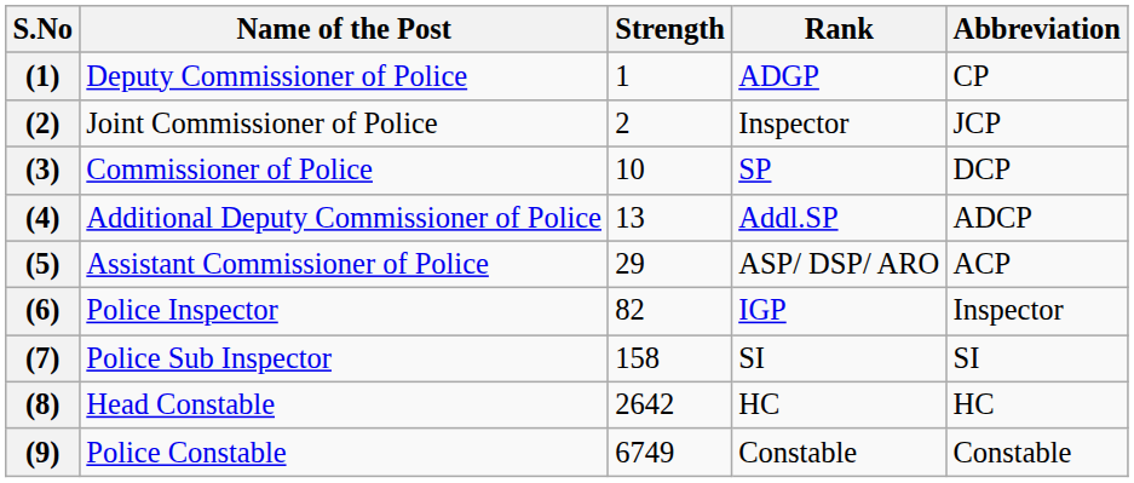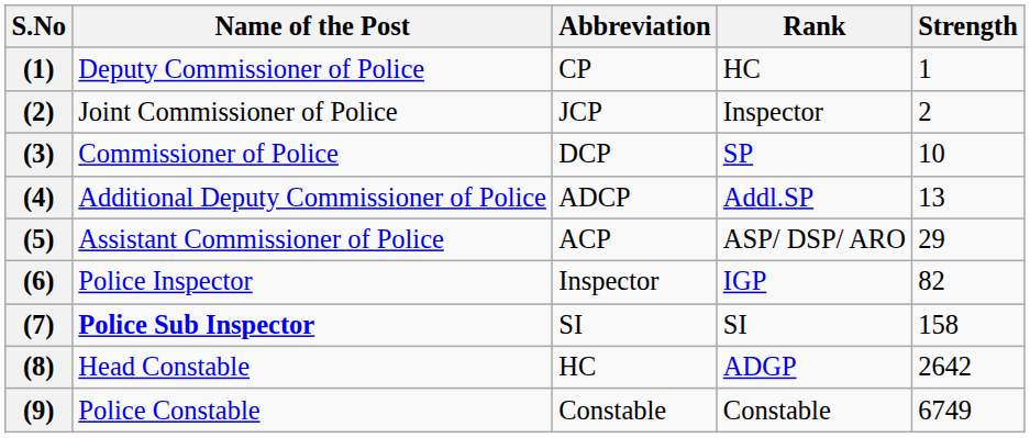 <table class="wikitable sortable">
 <tr>
 <th>S.No</th>
 <th>Name of the Post</th>
+<th>Abbreviation</th>
+<th>Rank</th>
 <th>Strength</th>
-<th>Rank</th>
-<th>Abbreviation</th>
 </tr>
 <tr>
 <th>(1)</th>
 <td><a href='#'>Deputy Commissioner of Police</a></td>
+<td>CP</td>
+<td>HC</td>
 <td>1</td>
-<td><a href='#'>ADGP</a></td>
-<td>CP</td>
 </tr>
 <tr>
 <th>(2)</th>
 <td>Joint Commissioner of Police</td>
+<td>JCP</td>
+<td>Inspector</td>
 <td>2</td>
-<td>Inspector</td>
-<td>JCP</td>
 </tr>
 <tr>
 <th>(3)</th>
 <td><a href='#'>Commissioner of Police</a></td>
+<td>DCP</td>
+<td><a href='#'>SP</a></td>
 <td>10</td>
-<td><a href='#'>SP</a></td>
-<td>DCP</td>
 </tr>
 <tr>
 <th>(4)</th>
 <td><a href='#'>Additional Deputy Commissioner of Police</a></td>
+<td>ADCP</td>
+<td><a href='#'>Addl.SP</a></td>
 <td>13</td>
-<td><a href='#'>Addl.SP</a></td>
-<td>ADCP</td>
 </tr>
 <tr>
 <th>(5)</th>
 <td><a href='#'>Assistant Commissioner of Police</a></td>
+<td>ACP</td>
+<td>ASP/ DSP/ ARO</td>
 <td>29</td>
-<td>ASP/ DSP/ ARO</td>
-<td>ACP</td>
 </tr>
 <tr>
 <th>(6)</th>
 <td><a href='#'>Police Inspector</a></td>
+<td>Inspector</td>
+<td><a href='#'>IGP</a></td>
 <td>82</td>
-<td><a href='#'>IGP</a></td>
-<td>Inspector</td>
 </tr>
 <tr>
 <th>(7)</th>
-<td><a href='#'>Police Sub Inspector</a></td>
-<td>158</td>
+<td><strong><a href='#'>Police Sub Inspector</a></strong></td>
 <td>SI</td>
 <td>SI</td>
+<td>158</td>
 </tr>
 <tr>
 <th>(8)</th>
 <td><a href='#'>Head Constable</a></td>
+<td>HC</td>
+<td><a href='#'>ADGP</a></td>
 <td>2642</td>
-<td>HC</td>
-<td>HC</td>
 </tr>
 <tr>
 <th>(9)</th>
 <td><a href='#'>Police Constable</a></td>
-<td>6749</td>
 <td>Constable</td>
 <td>Constable</td>
+<td>6749</td>
 </tr>
 </table>
